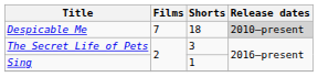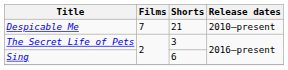 <table class="wikitable sortable">
 <tr>
 <th>Title</th>
 <th>Films</th>
 <th>Shorts</th>
 <th>Release dates</th>
 </tr>
 <tr>
 <td><em><a href='#'>Despicable Me</a></em></td>
 <td>7</td>
-<td>18</td>
-<td style="background: lightgrey;">2010–present</td>
+<td>21</td>
+<td>2010–present</td>
 </tr>
 <tr>
 <td><em><a href='#'>The Secret Life of Pets</a></em></td>
 <td rowspan=2>2</td>
 <td>3</td>
 <td rowspan=2>2016–present</td>
 </tr>
 <tr>
 <td><em><a href='#'>Sing</a></em></td>
-<td>1</td>
+<td>6</td>
 </tr>
 <tr>
 </tr>
 </table>
